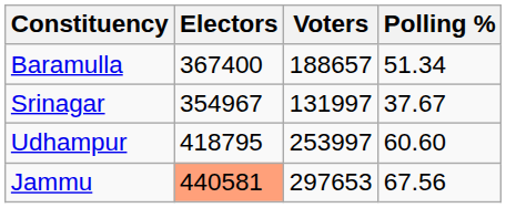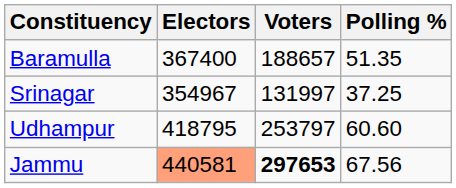 <table class="wikitable">
 <tr>
 <th>Constituency</th>
 <th>Electors</th>
 <th>Voters</th>
 <th>Polling %</th>
 </tr>
 <tr>
 <td><a href='#'>Baramulla</a></td>
 <td>367400</td>
 <td>188657</td>
-<td>51.34</td>
+<td>51.35</td>
 </tr>
 <tr>
 <td><a href='#'>Srinagar</a></td>
 <td>354967</td>
 <td>131997</td>
-<td>37.67</td>
+<td>37.25</td>
 </tr>
 <tr>
 <td><a href='#'>Udhampur</a></td>
 <td>418795</td>
-<td>253997</td>
+<td>253797</td>
 <td>60.60</td>
 </tr>
 <tr>
 <td><a href='#'>Jammu</a></td>
 <td style="background: lightsalmon;">440581</td>
-<td>297653</td>
+<td><strong>297653</strong></td>
 <td>67.56</td>
 </tr>
 </table>
